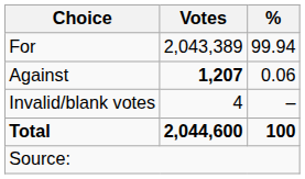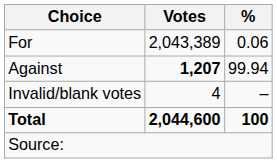 <table class=wikitable style=text-align:right>
 <tr>
 <th>Choice</th>
 <th>Votes</th>
 <th>%</th>
 </tr>
 <tr>
 <td align=left>For</td>
 <td>2,043,389</td>
-<td>99.94</td>
+<td>0.06</td>
 </tr>
 <tr>
 <td align=left>Against</td>
 <td><strong>1,207</strong></td>
-<td>0.06</td>
+<td>99.94</td>
 </tr>
 <tr>
 <td align=left>Invalid/blank votes</td>
 <td>4</td>
 <td>–</td>
 </tr>
 <tr>
 <td align=left><strong>Total</strong></td>
 <td><strong>2,044,600</strong></td>
 <td><strong>100</strong></td>
 </tr>
 <tr>
 <td colspan=3 align=left>Source: </td>
 </tr>
 </table>
